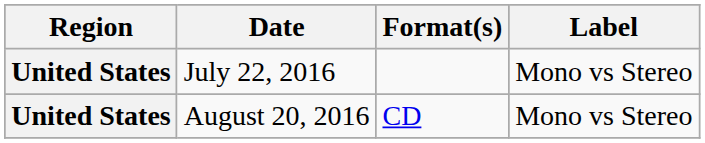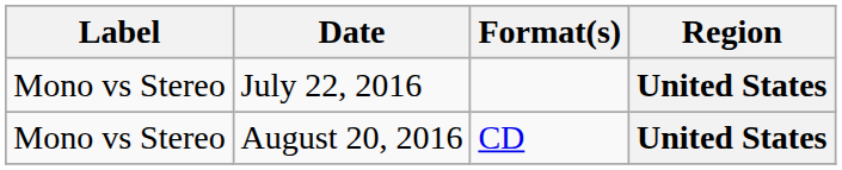 <table class="wikitable plainrowheaders">
 <tr>
-<th scope="col">Region</th>
+<th scope="col">Label</th>
 <th scope="col">Date</th>
 <th scope="col">Format(s)</th>
-<th scope="col">Label</th>
+<th scope="col">Region</th>
 </tr>
 <tr>
-<th scope="row">United States</th>
+<td>Mono vs Stereo</td>
 <td>July 22, 2016</td>
 <td></td>
-<td>Mono vs Stereo</td>
+<th scope="row">United States</th>
 </tr>
 <tr>
-<th scope="row">United States</th>
+<td>Mono vs Stereo</td>
 <td>August 20, 2016</td>
 <td><a href='#'>CD</a></td>
-<td>Mono vs Stereo</td>
+<th scope="row">United States</th>
 </tr>
 </table>
